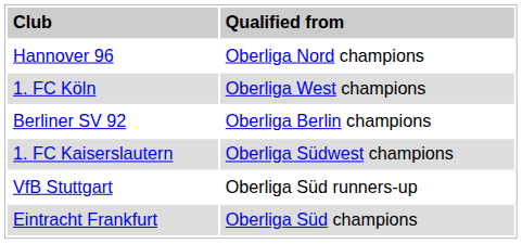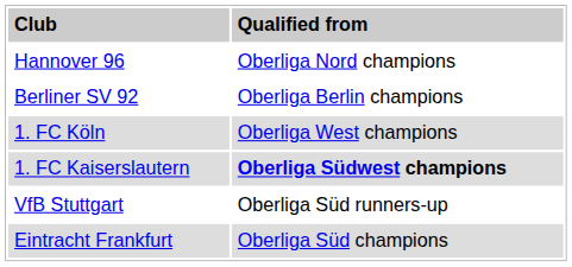 <table style="border:1px solid #bbb;background:#fff;" cellpadding="5" cellspacing="2" width="75%">
 <tr style="background:#ccc;font-weight:bold">
 <td>Club</td>
 <td>Qualified from</td>
 </tr>
 <tr>
 <td><a href='#'>Hannover 96</a></td>
 <td><a href='#'>Oberliga Nord</a> champions</td>
 </tr>
-<tr style="background:#ddd">
-<td><a href='#'>1. FC Köln</a></td>
-<td><a href='#'>Oberliga West</a> champions</td>
-</tr>
 <tr>
 <td><a href='#'>Berliner SV 92</a></td>
 <td><a href='#'>Oberliga Berlin</a> champions</td>
 </tr>
 <tr style="background:#ddd">
+<td><a href='#'>1. FC Köln</a></td>
+<td><a href='#'>Oberliga West</a> champions</td>
+</tr>
+<tr style="background:#ddd">
 <td><a href='#'>1. FC Kaiserslautern</a></td>
-<td><a href='#'>Oberliga Südwest</a> champions</td>
+<td><strong><a href='#'>Oberliga Südwest</a> champions</strong></td>
 </tr>
 <tr>
 <td><a href='#'>VfB Stuttgart</a></td>
 <td>Oberliga Süd runners-up</td>
 </tr>
 <tr style="background:#ddd">
 <td><a href='#'>Eintracht Frankfurt</a></td>
 <td><a href='#'>Oberliga Süd</a> champions</td>
 </tr>
 </table>
